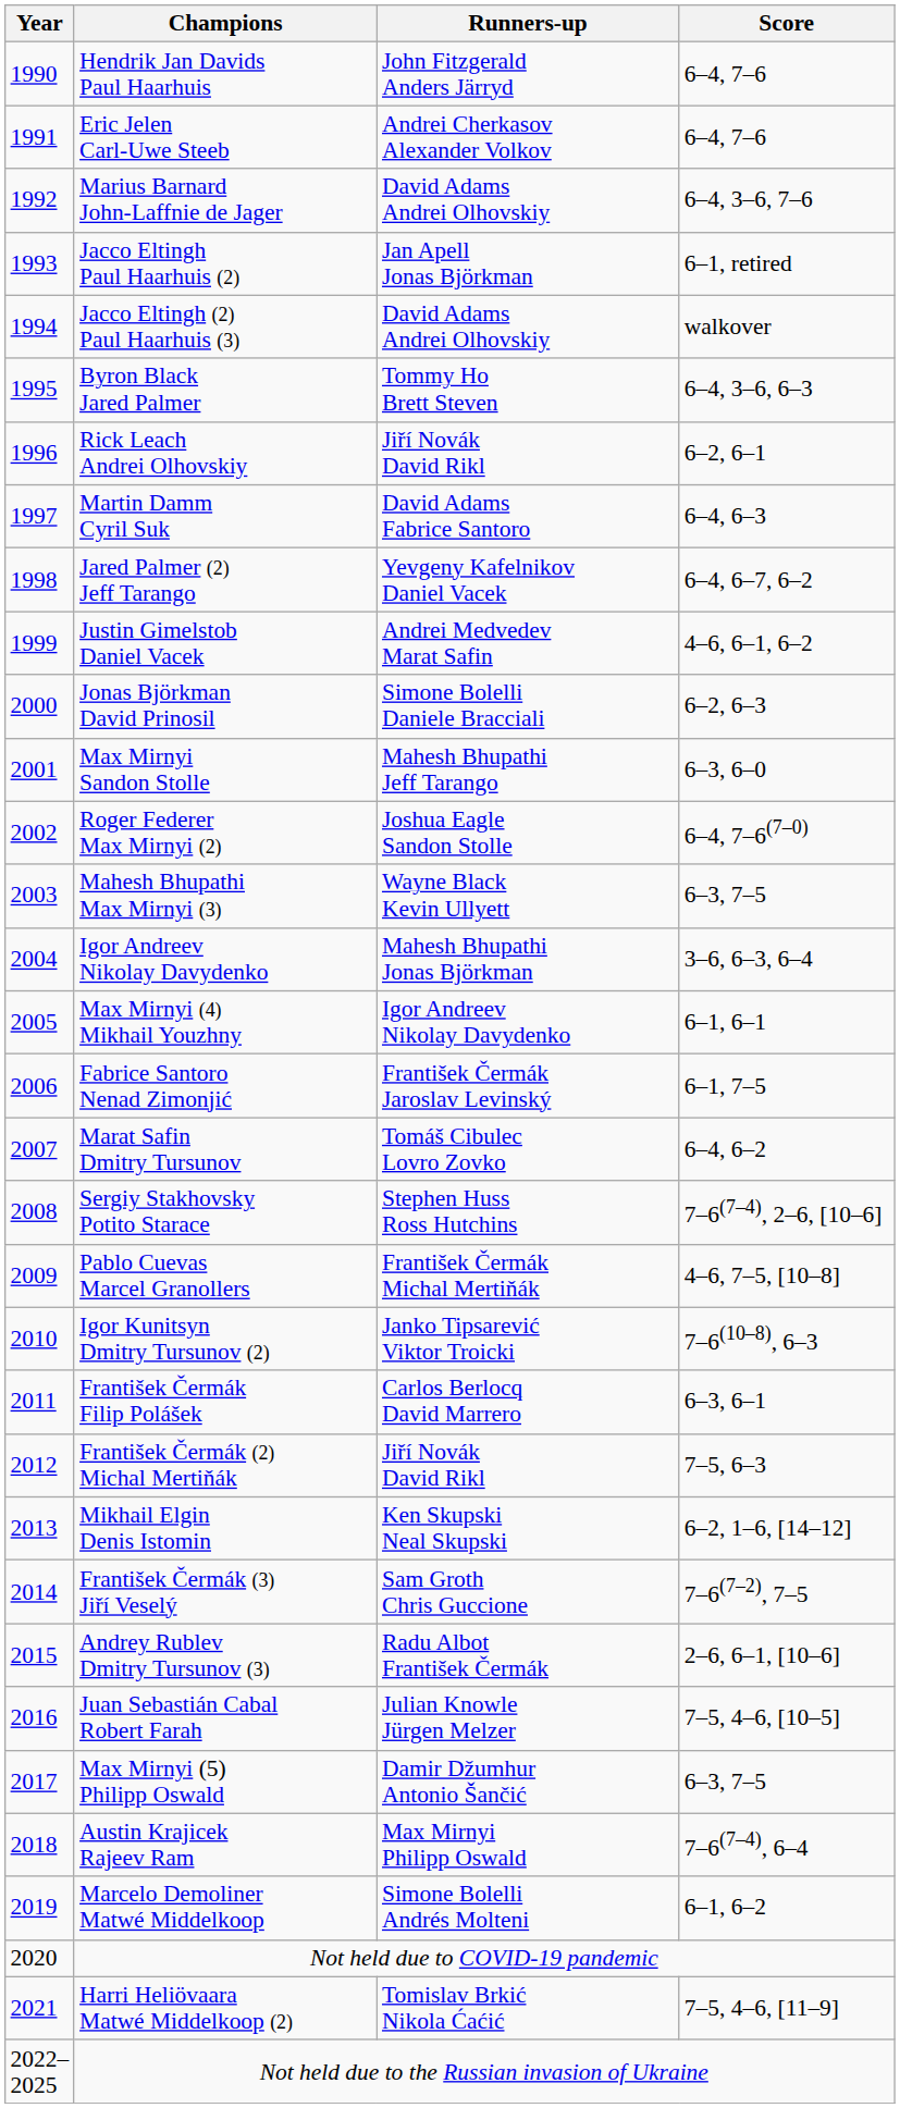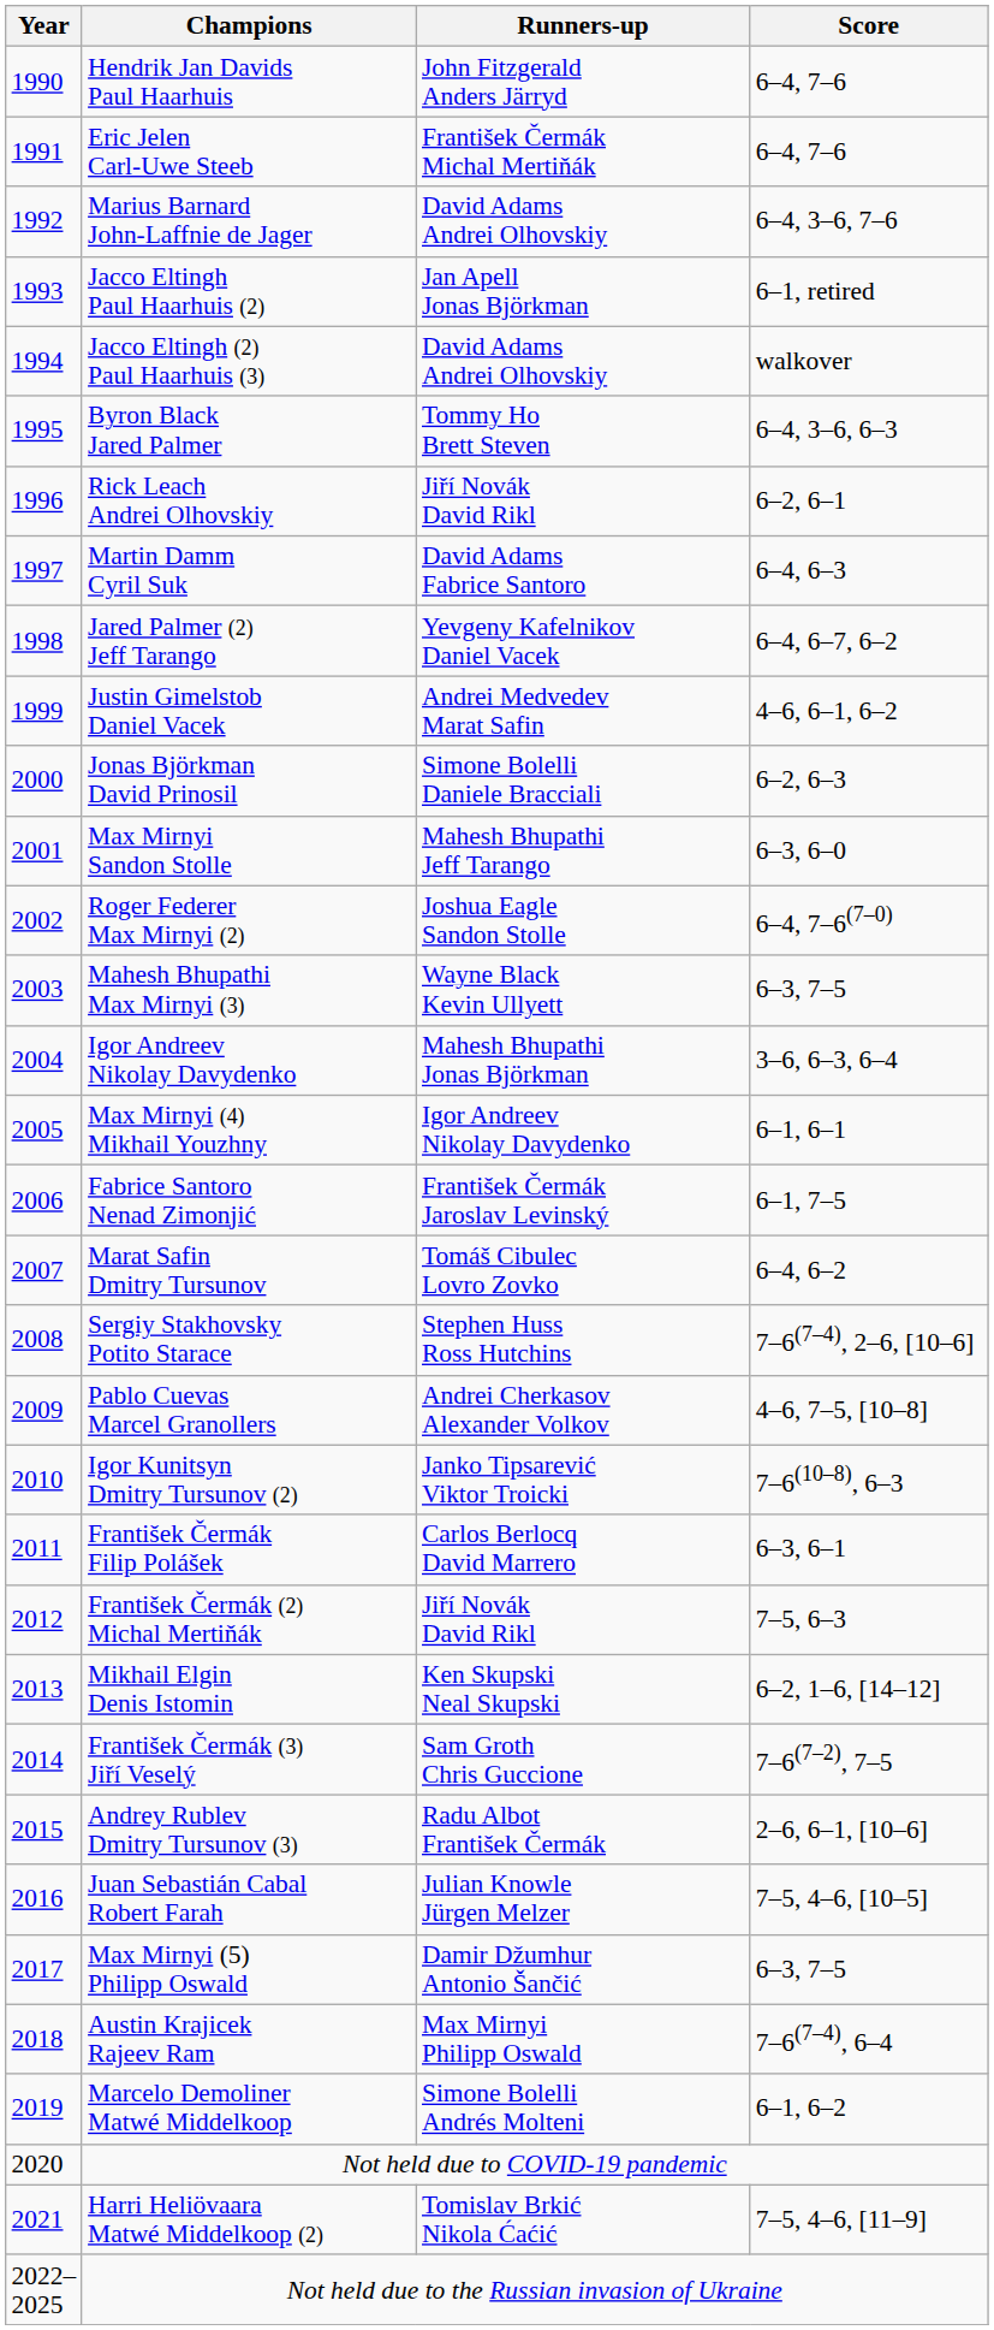 <table class="wikitable nowrap">
 <tr>
 <th style="width:40px">Year</th>
 <th style="width:200px">Champions</th>
 <th style="width:200px">Runners-up</th>
 <th style="width:140px" class="unsortable">Score</th>
 </tr>
 <tr>
 <td><a href='#'>1990</a></td>
 <td> <a href='#'>Hendrik Jan Davids</a><br> <a href='#'>Paul Haarhuis</a></td>
 <td> <a href='#'>John Fitzgerald</a><br> <a href='#'>Anders Järryd</a></td>
 <td>6–4, 7–6</td>
 </tr>
 <tr>
 <td><a href='#'>1991</a></td>
 <td> <a href='#'>Eric Jelen</a><br> <a href='#'>Carl-Uwe Steeb</a></td>
-<td> <a href='#'>Andrei Cherkasov</a><br> <a href='#'>Alexander Volkov</a></td>
+<td> <a href='#'>František Čermák</a><br> <a href='#'>Michal Mertiňák</a></td>
 <td>6–4, 7–6</td>
 </tr>
 <tr>
 <td><a href='#'>1992</a></td>
 <td> <a href='#'>Marius Barnard</a><br> <a href='#'>John-Laffnie de Jager</a></td>
 <td> <a href='#'>David Adams</a><br> <a href='#'>Andrei Olhovskiy</a></td>
 <td>6–4, 3–6, 7–6</td>
 </tr>
 <tr>
 <td><a href='#'>1993</a></td>
 <td> <a href='#'>Jacco Eltingh</a><br> <a href='#'>Paul Haarhuis</a> <small>(2)</small></td>
 <td> <a href='#'>Jan Apell</a><br> <a href='#'>Jonas Björkman</a></td>
 <td>6–1, retired</td>
 </tr>
 <tr>
 <td><a href='#'>1994</a></td>
 <td> <a href='#'>Jacco Eltingh</a> <small>(2)</small> <br> <a href='#'>Paul Haarhuis</a> <small>(3)</small></td>
 <td> <a href='#'>David Adams</a><br> <a href='#'>Andrei Olhovskiy</a></td>
 <td>walkover</td>
 </tr>
 <tr>
 <td><a href='#'>1995</a></td>
 <td> <a href='#'>Byron Black</a><br> <a href='#'>Jared Palmer</a></td>
 <td> <a href='#'>Tommy Ho</a><br> <a href='#'>Brett Steven</a></td>
 <td>6–4, 3–6, 6–3</td>
 </tr>
 <tr>
 <td><a href='#'>1996</a></td>
 <td> <a href='#'>Rick Leach</a><br> <a href='#'>Andrei Olhovskiy</a></td>
 <td> <a href='#'>Jiří Novák</a><br> <a href='#'>David Rikl</a></td>
 <td>6–2, 6–1</td>
 </tr>
 <tr>
 <td><a href='#'>1997</a></td>
 <td> <a href='#'>Martin Damm</a><br> <a href='#'>Cyril Suk</a></td>
 <td> <a href='#'>David Adams</a><br> <a href='#'>Fabrice Santoro</a></td>
 <td>6–4, 6–3</td>
 </tr>
 <tr>
 <td><a href='#'>1998</a></td>
 <td> <a href='#'>Jared Palmer</a> <small>(2)</small> <br> <a href='#'>Jeff Tarango</a></td>
 <td> <a href='#'>Yevgeny Kafelnikov</a><br> <a href='#'>Daniel Vacek</a></td>
 <td>6–4, 6–7, 6–2</td>
 </tr>
 <tr>
 <td><a href='#'>1999</a></td>
 <td> <a href='#'>Justin Gimelstob</a><br> <a href='#'>Daniel Vacek</a></td>
 <td> <a href='#'>Andrei Medvedev</a><br> <a href='#'>Marat Safin</a></td>
 <td>4–6, 6–1, 6–2</td>
 </tr>
 <tr>
 <td><a href='#'>2000</a></td>
 <td> <a href='#'>Jonas Björkman</a><br> <a href='#'>David Prinosil</a></td>
 <td> <a href='#'>Simone Bolelli</a> <br> <a href='#'>Daniele Bracciali</a></td>
 <td>6–2, 6–3</td>
 </tr>
 <tr>
 <td><a href='#'>2001</a></td>
 <td> <a href='#'>Max Mirnyi</a><br> <a href='#'>Sandon Stolle</a></td>
 <td> <a href='#'>Mahesh Bhupathi</a><br> <a href='#'>Jeff Tarango</a></td>
 <td>6–3, 6–0</td>
 </tr>
 <tr>
 <td><a href='#'>2002</a></td>
 <td> <a href='#'>Roger Federer</a><br> <a href='#'>Max Mirnyi</a> <small>(2)</small></td>
 <td> <a href='#'>Joshua Eagle</a><br> <a href='#'>Sandon Stolle</a></td>
 <td>6–4, 7–6<sup>(7–0)</sup></td>
 </tr>
 <tr>
 <td><a href='#'>2003</a></td>
 <td> <a href='#'>Mahesh Bhupathi</a><br> <a href='#'>Max Mirnyi</a> <small>(3)</small></td>
 <td> <a href='#'>Wayne Black</a><br> <a href='#'>Kevin Ullyett</a></td>
 <td>6–3, 7–5</td>
 </tr>
 <tr>
 <td><a href='#'>2004</a></td>
 <td> <a href='#'>Igor Andreev</a><br> <a href='#'>Nikolay Davydenko</a></td>
 <td> <a href='#'>Mahesh Bhupathi</a><br> <a href='#'>Jonas Björkman</a></td>
 <td>3–6, 6–3, 6–4</td>
 </tr>
 <tr>
 <td><a href='#'>2005</a></td>
 <td> <a href='#'>Max Mirnyi</a> <small>(4)</small> <br> <a href='#'>Mikhail Youzhny</a></td>
 <td> <a href='#'>Igor Andreev</a><br> <a href='#'>Nikolay Davydenko</a></td>
 <td>6–1, 6–1</td>
 </tr>
 <tr>
 <td><a href='#'>2006</a></td>
 <td> <a href='#'>Fabrice Santoro</a><br> <a href='#'>Nenad Zimonjić</a></td>
 <td> <a href='#'>František Čermák</a><br> <a href='#'>Jaroslav Levinský</a></td>
 <td>6–1, 7–5</td>
 </tr>
 <tr>
 <td><a href='#'>2007</a></td>
 <td> <a href='#'>Marat Safin</a><br> <a href='#'>Dmitry Tursunov</a></td>
 <td> <a href='#'>Tomáš Cibulec</a><br> <a href='#'>Lovro Zovko</a></td>
 <td>6–4, 6–2</td>
 </tr>
 <tr>
 <td><a href='#'>2008</a></td>
 <td> <a href='#'>Sergiy Stakhovsky</a> <br>  <a href='#'>Potito Starace</a></td>
 <td> <a href='#'>Stephen Huss</a>  <br>  <a href='#'>Ross Hutchins</a></td>
 <td>7–6<sup>(7–4)</sup>, 2–6, [10–6]</td>
 </tr>
 <tr>
 <td><a href='#'>2009</a></td>
 <td> <a href='#'>Pablo Cuevas</a><br> <a href='#'>Marcel Granollers</a></td>
-<td> <a href='#'>František Čermák</a><br> <a href='#'>Michal Mertiňák</a></td>
+<td> <a href='#'>Andrei Cherkasov</a><br> <a href='#'>Alexander Volkov</a></td>
 <td>4–6, 7–5, [10–8]</td>
 </tr>
 <tr>
 <td><a href='#'>2010</a></td>
 <td> <a href='#'>Igor Kunitsyn</a> <br> <a href='#'>Dmitry Tursunov</a> <small>(2)</small></td>
 <td> <a href='#'>Janko Tipsarević</a>  <br> <a href='#'>Viktor Troicki</a></td>
 <td>7–6<sup>(10–8)</sup>, 6–3</td>
 </tr>
 <tr>
 <td><a href='#'>2011</a></td>
 <td> <a href='#'>František Čermák</a> <br>  <a href='#'>Filip Polášek</a></td>
 <td> <a href='#'>Carlos Berlocq</a> <br> <a href='#'>David Marrero</a></td>
 <td>6–3, 6–1</td>
 </tr>
 <tr>
 <td><a href='#'>2012</a></td>
 <td> <a href='#'>František Čermák</a> <small>(2)</small> <br>  <a href='#'>Michal Mertiňák</a></td>
 <td> <a href='#'>Jiří Novák</a><br> <a href='#'>David Rikl</a></td>
 <td>7–5, 6–3</td>
 </tr>
 <tr>
 <td><a href='#'>2013</a></td>
 <td> <a href='#'>Mikhail Elgin</a> <br>  <a href='#'>Denis Istomin</a></td>
 <td> <a href='#'>Ken Skupski</a> <br> <a href='#'>Neal Skupski</a></td>
 <td>6–2, 1–6, [14–12]</td>
 </tr>
 <tr>
 <td><a href='#'>2014</a></td>
 <td> <a href='#'>František Čermák</a> <small>(3)</small> <br> <a href='#'>Jiří Veselý</a></td>
 <td> <a href='#'>Sam Groth</a><br> <a href='#'>Chris Guccione</a></td>
 <td>7–6<sup>(7–2)</sup>, 7–5</td>
 </tr>
 <tr>
 <td><a href='#'>2015</a></td>
 <td> <a href='#'>Andrey Rublev</a> <br>  <a href='#'>Dmitry Tursunov</a> <small>(3)</small></td>
 <td> <a href='#'>Radu Albot</a> <br> <a href='#'>František Čermák</a></td>
 <td>2–6, 6–1, [10–6]</td>
 </tr>
 <tr>
 <td><a href='#'>2016</a></td>
 <td> <a href='#'>Juan Sebastián Cabal</a> <br>  <a href='#'>Robert Farah</a></td>
 <td> <a href='#'>Julian Knowle</a> <br> <a href='#'>Jürgen Melzer</a></td>
 <td>7–5, 4–6, [10–5]</td>
 </tr>
 <tr>
 <td><a href='#'>2017</a></td>
 <td> <a href='#'>Max Mirnyi</a> (5)<br> <a href='#'>Philipp Oswald</a></td>
 <td> <a href='#'>Damir Džumhur</a><br> <a href='#'>Antonio Šančić</a></td>
 <td>6–3, 7–5</td>
 </tr>
 <tr>
 <td><a href='#'>2018</a></td>
 <td> <a href='#'>Austin Krajicek</a><br> <a href='#'>Rajeev Ram</a></td>
 <td> <a href='#'>Max Mirnyi</a><br> <a href='#'>Philipp Oswald</a></td>
 <td>7–6<sup>(7–4)</sup>, 6–4</td>
 </tr>
 <tr>
 <td><a href='#'>2019</a></td>
 <td> <a href='#'>Marcelo Demoliner</a><br> <a href='#'>Matwé Middelkoop</a></td>
 <td> <a href='#'>Simone Bolelli</a><br> <a href='#'>Andrés Molteni</a></td>
 <td>6–1, 6–2</td>
 </tr>
 <tr>
 <td>2020</td>
 <td colspan=3 align=center><em>Not held due to <a href='#'>COVID-19 pandemic</a></em></td>
 </tr>
 <tr>
 <td><a href='#'>2021</a></td>
 <td> <a href='#'>Harri Heliövaara</a><br> <a href='#'>Matwé Middelkoop</a> <small>(2)</small></td>
 <td> <a href='#'>Tomislav Brkić</a><br> <a href='#'>Nikola Ćaćić</a></td>
 <td>7–5, 4–6, [11–9]</td>
 </tr>
 <tr>
 <td>2022–<br>2025</td>
 <td colspan=3 align=center><em>Not held due to the <a href='#'>Russian invasion of Ukraine</a></em></td>
 </tr>
 <tr>
 </tr>
 </table>
